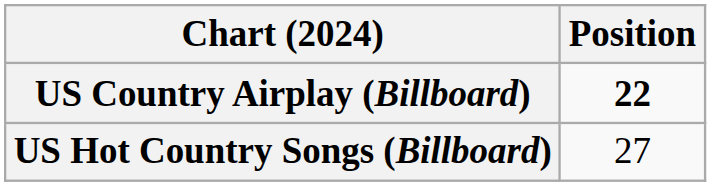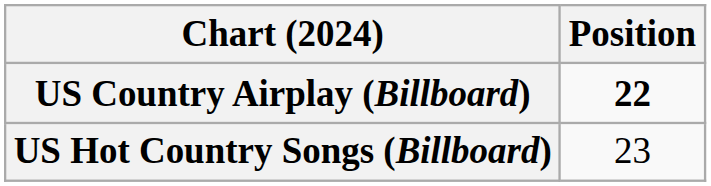 <table class="wikitable sortable plainrowheaders" style="text-align:center">
 <tr>
 <th scope="col">Chart (2024)</th>
 <th scope="col">Position</th>
 </tr>
 <tr>
 <th scope="row">US Country Airplay (<em>Billboard</em>)</th>
 <td><strong>22</strong></td>
 </tr>
 <tr>
 <th scope="row">US Hot Country Songs (<em>Billboard</em>)</th>
-<td>27</td>
+<td>23</td>
 </tr>
 </table>
